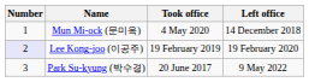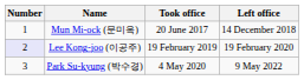 <table class="wikitable" style="font-size:10pt; text-align: center;">
 <tr>
 <th>Number</th>
 <th>Name</th>
 <th>Took office</th>
 <th>Left office</th>
 </tr>
 <tr>
 <td>1</td>
 <td><a href='#'>Mun Mi-ock</a> (문미옥)</td>
-<td>4 May 2020</td>
+<td>20 June 2017</td>
 <td>14 December 2018</td>
 </tr>
 <tr>
 <td style="background: lavender;">2</td>
 <td><a href='#'>Lee Kong-joo</a> (이공주)</td>
 <td>19 February 2019</td>
 <td>19 February 2020</td>
 </tr>
 <tr>
 <td>3</td>
 <td><a href='#'>Park Su-kyung</a> (박수경)</td>
-<td>20 June 2017</td>
+<td>4 May 2020</td>
 <td>9 May 2022</td>
 </tr>
 </table>
